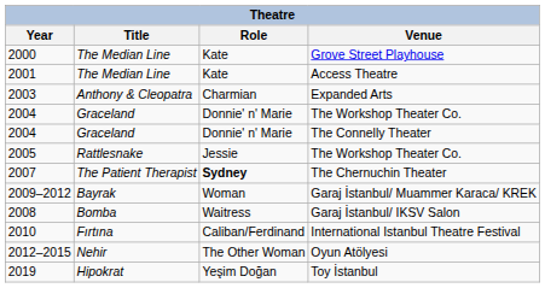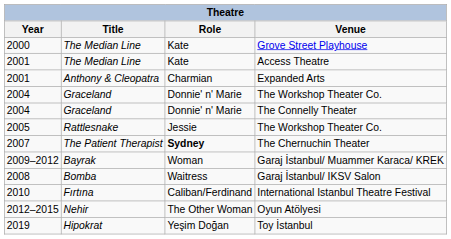 <table class="wikitable" style="font-size: 90%;">
 <tr>
 <th colspan="4" style="background: LightSteelBlue;">Theatre</th>
 </tr>
 <tr>
 <th>Year</th>
 <th>Title</th>
 <th>Role</th>
 <th>Venue</th>
 </tr>
 <tr>
 <td>2000</td>
 <td><em>The Median Line</em></td>
 <td>Kate</td>
 <td><a href='#'>Grove Street Playhouse</a></td>
 </tr>
 <tr>
 <td>2001</td>
 <td><em>The Median Line</em></td>
 <td>Kate</td>
 <td>Access Theatre</td>
 </tr>
 <tr>
-<td>2003</td>
+<td>2001</td>
 <td><em>Anthony & Cleopatra</em></td>
 <td>Charmian</td>
 <td>Expanded Arts</td>
 </tr>
 <tr>
 <td>2004</td>
 <td><em>Graceland</em></td>
 <td>Donnie' n' Marie</td>
 <td>The Workshop Theater Co.</td>
 </tr>
 <tr>
 <td>2004</td>
 <td><em>Graceland</em></td>
 <td>Donnie' n' Marie</td>
 <td>The Connelly Theater</td>
 </tr>
 <tr>
 <td>2005</td>
 <td><em>Rattlesnake</em></td>
 <td>Jessie</td>
 <td>The Workshop Theater Co.</td>
 </tr>
 <tr>
 <td>2007</td>
 <td><em>The Patient Therapist</em></td>
 <td><strong>Sydney</strong></td>
 <td>The Chernuchin Theater</td>
 </tr>
 <tr>
 <td>2009–2012</td>
 <td><em>Bayrak</em></td>
 <td>Woman</td>
 <td>Garaj İstanbul/ Muammer Karaca/ KREK</td>
 </tr>
 <tr>
 <td>2008</td>
 <td><em>Bomba</em></td>
 <td>Waitress</td>
 <td>Garaj İstanbul/ IKSV Salon</td>
 </tr>
 <tr>
 <td>2010</td>
 <td><em>Fırtına</em></td>
 <td>Caliban/Ferdinand</td>
 <td>International Istanbul Theatre Festival</td>
 </tr>
 <tr>
 <td>2012–2015</td>
 <td><em>Nehir</em></td>
 <td>The Other Woman</td>
 <td>Oyun Atölyesi</td>
 </tr>
 <tr>
 <td>2019</td>
 <td><em>Hipokrat</em></td>
 <td>Yeşim Doğan</td>
 <td>Toy İstanbul</td>
 </tr>
 </table>
